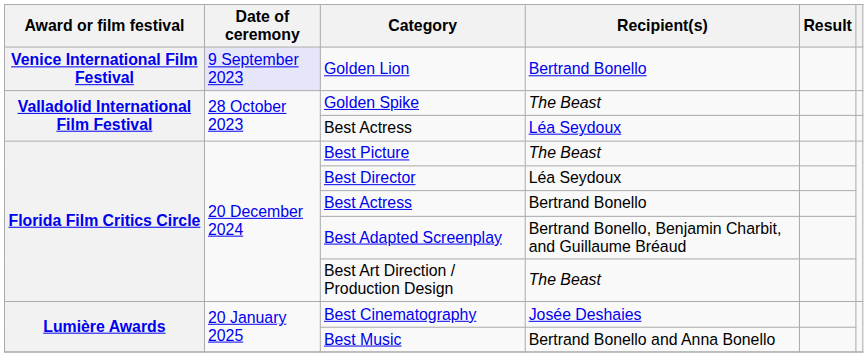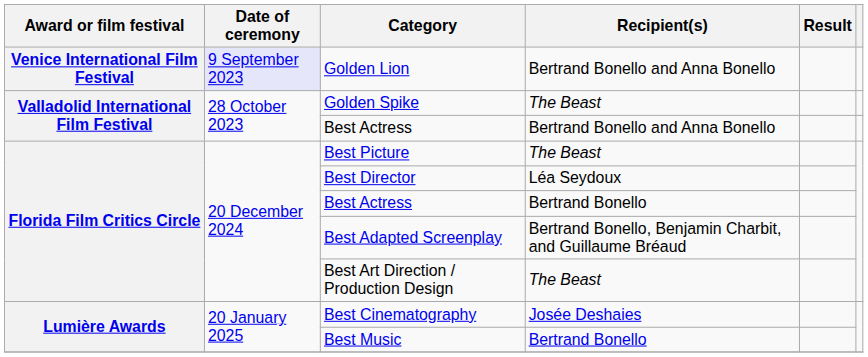 <table class="wikitable sortable plainrowheaders">
 <tr>
 <th scope="col">Award or film festival</th>
 <th scope="col">Date of ceremony</th>
 <th scope="col">Category</th>
 <th scope="col">Recipient(s)</th>
 <th scope="col">Result</th>
 <th scope="col" class="unsortable"></th>
 </tr>
 <tr>
 <th scope="row"><a href='#'>Venice International Film Festival</a></th>
 <td style="background: lavender;"><a href='#'>9 September 2023</a></td>
 <td><a href='#'>Golden Lion</a></td>
-<td><a href='#'>Bertrand Bonello</a></td>
+<td>Bertrand Bonello and Anna Bonello</td>
 <td></td>
 <td align="center"></td>
 </tr>
 <tr>
 <th rowspan="2" scope="row"><a href='#'>Valladolid International Film Festival</a></th>
 <td rowspan="2"><a href='#'>28 October 2023</a></td>
 <td><a href='#'>Golden Spike</a></td>
 <td><em>The Beast</em></td>
 <td></td>
 <td align="center"></td>
 </tr>
 <tr>
 <td>Best Actress</td>
-<td><a href='#'>Léa Seydoux</a></td>
+<td>Bertrand Bonello and Anna Bonello</td>
 <td></td>
 <td align="center"></td>
 </tr>
 <tr>
 <th rowspan="5" scope="row"><a href='#'>Florida Film Critics Circle</a></th>
 <td rowspan="5"><a href='#'>20 December 2024</a></td>
 <td><a href='#'>Best Picture</a></td>
 <td><em>The Beast</em></td>
 <td></td>
 <td align="center" rowspan="5"></td>
 </tr>
 <tr>
 <td><a href='#'>Best Director</a></td>
 <td>Léa Seydoux</td>
 <td></td>
 </tr>
 <tr>
 <td><a href='#'>Best Actress</a></td>
 <td>Bertrand Bonello</td>
 <td></td>
 </tr>
 <tr>
 <td><a href='#'>Best Adapted Screenplay</a></td>
 <td>Bertrand Bonello, Benjamin Charbit, and Guillaume Bréaud</td>
 <td></td>
 </tr>
 <tr>
 <td>Best Art Direction / Production Design</td>
 <td><em>The Beast</em></td>
 <td></td>
 </tr>
 <tr>
 <th scope="row"  rowspan="2"><a href='#'>Lumière Awards</a></th>
 <td rowspan="2"><a href='#'>20 January 2025</a></td>
 <td><a href='#'>Best Cinematography</a></td>
 <td><a href='#'>Josée Deshaies</a></td>
 <td></td>
 <td align="center" rowspan="2"></td>
 </tr>
 <tr>
 <td><a href='#'>Best Music</a></td>
-<td>Bertrand Bonello and Anna Bonello</td>
+<td><a href='#'>Bertrand Bonello</a></td>
 <td></td>
 </tr>
 <tr>
 </tr>
 </table>
